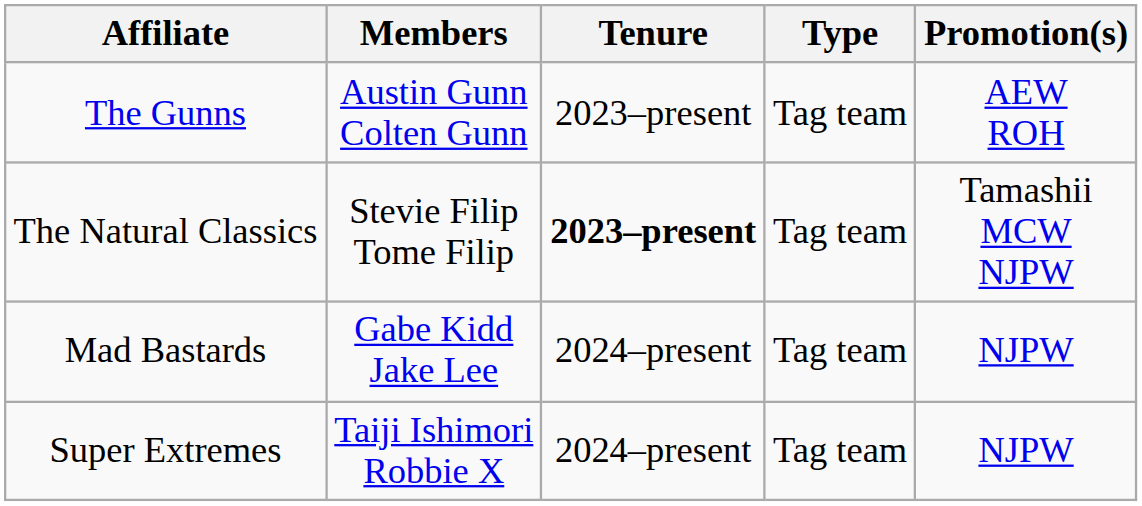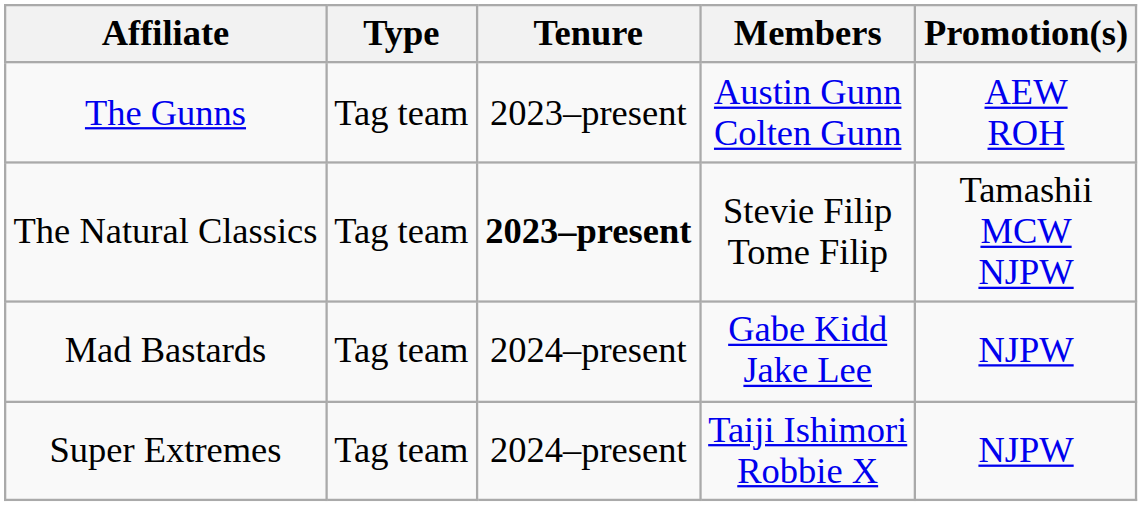 <table class="wikitable sortable" style="text-align:center;">
 <tr>
 <th>Affiliate</th>
+<th>Type</th>
+<th>Tenure</th>
 <th>Members</th>
-<th>Tenure</th>
-<th>Type</th>
 <th>Promotion(s)</th>
 </tr>
 <tr>
 <td><a href='#'>The Gunns</a></td>
+<td>Tag team</td>
+<td>2023–present</td>
 <td><a href='#'>Austin Gunn</a><br><a href='#'>Colten Gunn</a></td>
-<td>2023–present</td>
-<td>Tag team</td>
 <td><a href='#'>AEW</a><br><a href='#'>ROH</a></td>
 </tr>
 <tr>
 <td>The Natural Classics</td>
+<td>Tag team</td>
+<td><strong>2023–present</strong></td>
 <td>Stevie Filip<br>Tome Filip</td>
-<td><strong>2023–present</strong></td>
-<td>Tag team</td>
 <td>Tamashii<br><a href='#'>MCW</a><br><a href='#'>NJPW</a></td>
 </tr>
 <tr>
 <td>Mad Bastards</td>
+<td>Tag team</td>
+<td>2024–present</td>
 <td><a href='#'>Gabe Kidd</a><br><a href='#'>Jake Lee</a></td>
-<td>2024–present</td>
-<td>Tag team</td>
 <td><a href='#'>NJPW</a></td>
 </tr>
 <tr>
 <td>Super Extremes</td>
+<td>Tag team</td>
+<td>2024–present</td>
 <td><a href='#'>Taiji Ishimori</a><br><a href='#'>Robbie X</a></td>
-<td>2024–present</td>
-<td>Tag team</td>
 <td><a href='#'>NJPW</a></td>
 </tr>
 </table>
